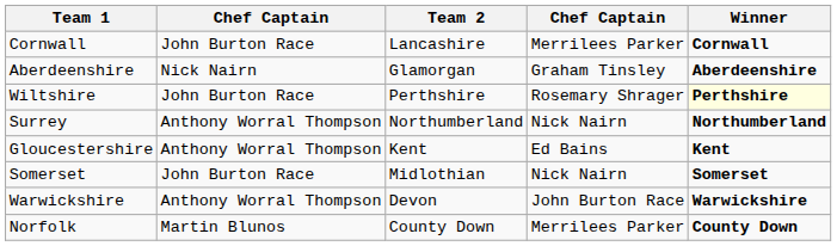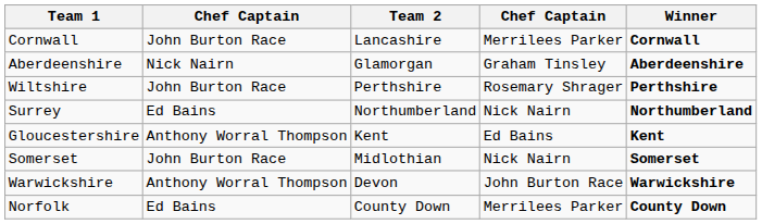 <table class="wikitable" border="1">
 <tr>
 <th>Team 1</th>
 <th>Chef Captain</th>
 <th>Team 2</th>
 <th>Chef Captain</th>
 <th>Winner</th>
 </tr>
 <tr>
 <td>Cornwall</td>
 <td>John Burton Race</td>
 <td>Lancashire</td>
 <td>Merrilees Parker</td>
 <td><strong>Cornwall</strong></td>
 </tr>
 <tr>
 <td>Aberdeenshire</td>
 <td>Nick Nairn</td>
 <td>Glamorgan</td>
 <td>Graham Tinsley</td>
 <td><strong>Aberdeenshire</strong></td>
 </tr>
 <tr>
 <td>Wiltshire</td>
 <td>John Burton Race</td>
 <td>Perthshire</td>
 <td>Rosemary Shrager</td>
-<td style="background: lightyellow;"><strong>Perthshire</strong></td>
+<td><strong>Perthshire</strong></td>
 </tr>
 <tr>
 <td>Surrey</td>
-<td>Anthony Worral Thompson</td>
+<td>Ed Bains</td>
 <td>Northumberland</td>
 <td>Nick Nairn</td>
 <td><strong>Northumberland</strong></td>
 </tr>
 <tr>
 <td>Gloucestershire</td>
 <td>Anthony Worral Thompson</td>
 <td>Kent</td>
 <td>Ed Bains</td>
 <td><strong>Kent</strong></td>
 </tr>
 <tr>
 <td>Somerset</td>
 <td>John Burton Race</td>
 <td>Midlothian</td>
 <td>Nick Nairn</td>
 <td><strong>Somerset</strong></td>
 </tr>
 <tr>
 <td>Warwickshire</td>
 <td>Anthony Worral Thompson</td>
 <td>Devon</td>
 <td>John Burton Race</td>
 <td><strong>Warwickshire</strong></td>
 </tr>
 <tr>
 <td>Norfolk</td>
-<td>Martin Blunos</td>
+<td>Ed Bains</td>
 <td>County Down</td>
 <td>Merrilees Parker</td>
 <td><strong>County Down</strong></td>
 </tr>
 </table>
